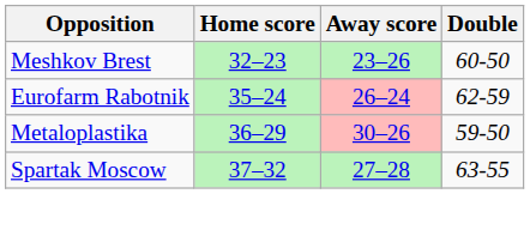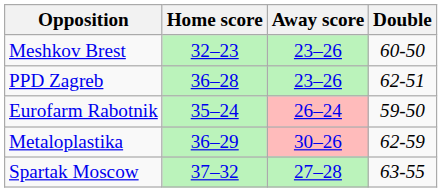 <table class="wikitable" style="text-align: center">
 <tr>
 <th>Opposition</th>
 <th>Home score</th>
 <th>Away score</th>
 <th>Double</th>
 </tr>
 <tr>
 <td align="left"> <a href='#'>Meshkov Brest</a></td>
 <td bgcolor=#BBF3BB><a href='#'>32–23</a></td>
 <td bgcolor=#BBF3BB><a href='#'>23–26</a></td>
 <td><em>60-50</em></td>
 </tr>
 <tr>
+<td align="left"> <a href='#'>PPD Zagreb</a></td>
+<td bgcolor=#BBF3BB><a href='#'>36–28</a></td>
+<td bgcolor=#BBF3BB><a href='#'>23–26</a></td>
+<td><em>62-51</em></td>
+</tr>
+<tr>
 <td align="left"> <a href='#'>Eurofarm Rabotnik</a></td>
 <td bgcolor=#BBF3BB><a href='#'>35–24</a></td>
 <td bgcolor=#FFBBBB><a href='#'>26–24</a></td>
-<td><em>62-59</em></td>
+<td><em>59-50</em></td>
 </tr>
 <tr>
 <td align="left"> <a href='#'>Metaloplastika</a></td>
 <td bgcolor=#BBF3BB><a href='#'>36–29</a></td>
 <td bgcolor=#FFBBBB><a href='#'>30–26</a></td>
-<td><em>59-50</em></td>
+<td><em>62-59</em></td>
 </tr>
 <tr>
 <td align="left"> <a href='#'>Spartak Moscow</a></td>
 <td bgcolor=#BBF3BB><a href='#'>37–32</a></td>
 <td bgcolor=#BBF3BB><a href='#'>27–28</a></td>
 <td><em>63-55</em></td>
 </tr>
 </table>
